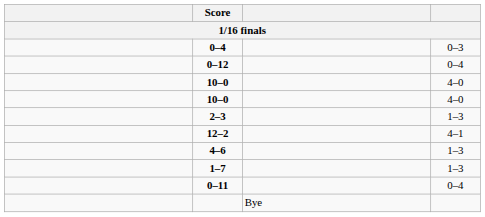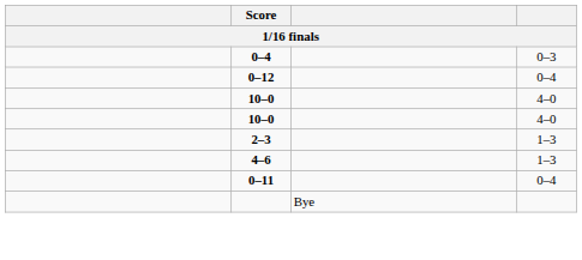 <table class="wikitable" style="text-align: left; ">
 <tr>
 <th align="right" width="270"></th>
 <th width="65">Score</th>
 <th align="left" width="270"></th>
 <th width="65"></th>
 </tr>
 <tr>
 <th colspan=4>1/16 finals</th>
 </tr>
 <tr>
 <td></td>
 <td align="center"><strong>0–4</strong></td>
 <td><strong></strong></td>
 <td align=center>0–3 <strong></strong></td>
 </tr>
 <tr>
 <td></td>
 <td align="center"><strong>0–12</strong></td>
 <td><strong></strong></td>
 <td align=center>0–4 <strong></strong></td>
 </tr>
 <tr>
 <td><strong></strong></td>
 <td align="center"><strong>10–0</strong></td>
 <td></td>
 <td align=center>4–0 <strong></strong></td>
 </tr>
 <tr>
 <td><strong></strong></td>
 <td align="center"><strong>10–0</strong></td>
 <td></td>
 <td align=center>4–0 <strong></strong></td>
 </tr>
 <tr>
 <td></td>
 <td align="center"><strong>2–3</strong></td>
 <td><strong></strong></td>
 <td align=center>1–3 <strong></strong></td>
 </tr>
 <tr>
-<td><strong></strong></td>
-<td align="center"><strong>12–2</strong></td>
-<td></td>
-<td align=center>4–1 <strong></strong></td>
-</tr>
-<tr>
 <td></td>
 <td align="center"><strong>4–6</strong></td>
-<td><strong></strong></td>
-<td align=center>1–3 <strong></strong></td>
-</tr>
-<tr>
-<td></td>
-<td align="center"><strong>1–7</strong></td>
 <td><strong></strong></td>
 <td align=center>1–3 <strong></strong></td>
 </tr>
 <tr>
 <td></td>
 <td align="center"><strong>0–11</strong></td>
 <td><strong></strong></td>
 <td align=center>0–4 <strong></strong></td>
 </tr>
 <tr>
 <td><strong></strong></td>
 <td></td>
 <td>Bye</td>
 <td></td>
 </tr>
 </table>
